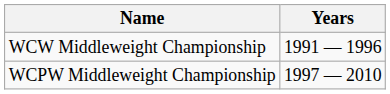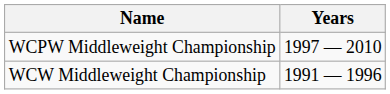 <table class="wikitable" border="1">
 <tr>
 <th>Name</th>
 <th>Years</th>
 </tr>
 <tr>
+<td>WCPW Middleweight Championship</td>
+<td>1997 — 2010</td>
+</tr>
+<tr>
 <td>WCW Middleweight Championship</td>
 <td>1991 — 1996</td>
 </tr>
-<tr>
-<td>WCPW Middleweight Championship</td>
-<td>1997 — 2010</td>
-</tr>
 </table>
